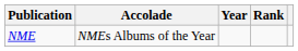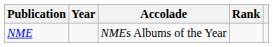 <table class="sortable wikitable">
 <tr>
 <th>Publication</th>
+<th>Year</th>
 <th>Accolade</th>
-<th>Year</th>
 <th>Rank</th>
 <th class="unsortable"></th>
 </tr>
 <tr>
 <td><em><a href='#'>NME</a></em></td>
+<td></td>
 <td><em>NME</em>s Albums of the Year</td>
-<td></td>
 <td></td>
 <td></td>
 </tr>
 </table>
